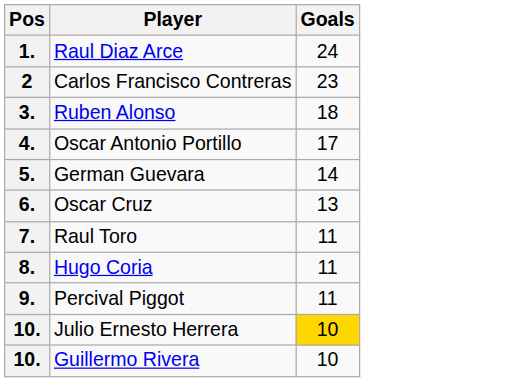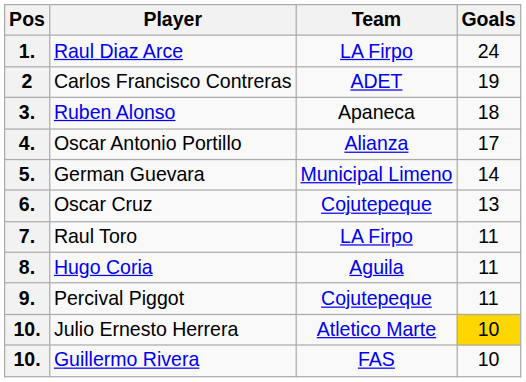 <table class="wikitable">
 <tr>
 <th align="center">Pos</th>
 <th align="center">Player</th>
+<th align="center">Team</th>
 <th align="center">Goals</th>
 </tr>
 <tr>
 <th align="center">1.</th>
 <td> <a href='#'>Raul Diaz Arce</a></td>
+<td align="center"><a href='#'>LA Firpo</a></td>
 <td align="center">24</td>
 </tr>
 <tr>
 <th align="center">2</th>
 <td> Carlos Francisco Contreras</td>
-<td align="center">23</td>
+<td align="center"><a href='#'>ADET</a></td>
+<td align="center">19</td>
 </tr>
 <tr>
 <th align="center">3.</th>
 <td> <a href='#'>Ruben Alonso</a></td>
+<td align="center">Apaneca</td>
 <td align="center">18</td>
 </tr>
 <tr>
 <th align="center">4.</th>
 <td> Oscar Antonio Portillo</td>
+<td align="center"><a href='#'>Alianza</a></td>
 <td align="center">17</td>
 </tr>
 <tr>
 <th align="center">5.</th>
 <td> German Guevara</td>
+<td align="center"><a href='#'>Municipal Limeno</a></td>
 <td align="center">14</td>
 </tr>
 <tr>
 <th align="center">6.</th>
 <td> Oscar Cruz</td>
+<td align="center"><a href='#'>Cojutepeque</a></td>
 <td align="center">13</td>
 </tr>
 <tr>
 <th align="center">7.</th>
 <td> Raul Toro</td>
+<td align="center"><a href='#'>LA Firpo</a></td>
 <td align="center">11</td>
 </tr>
 <tr>
 <th align="center">8.</th>
 <td> <a href='#'>Hugo Coria</a></td>
+<td align="center"><a href='#'>Aguila</a></td>
 <td align="center">11</td>
 </tr>
 <tr>
 <th align="center">9.</th>
 <td> Percival Piggot</td>
+<td align="center"><a href='#'>Cojutepeque</a></td>
 <td align="center">11</td>
 </tr>
 <tr>
 <th align="center">10.</th>
 <td> Julio Ernesto Herrera</td>
+<td align="center"><a href='#'>Atletico Marte</a></td>
 <td align="center" style="background: gold;">10</td>
 </tr>
 <tr>
 <th align="center">10.</th>
 <td> <a href='#'>Guillermo Rivera</a></td>
+<td align="center"><a href='#'>FAS</a></td>
 <td align="center">10</td>
 </tr>
 </table>
